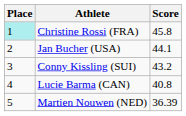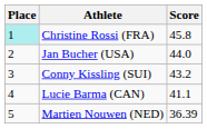 <table class="wikitable">
 <tr>
 <th>Place</th>
 <th>Athlete</th>
 <th>Score</th>
 </tr>
 <tr>
 <td style="background: paleturquoise;">1</td>
 <td> <a href='#'>Christine Rossi</a> (FRA)</td>
 <td>45.8</td>
 </tr>
 <tr>
 <td>2</td>
 <td> <a href='#'>Jan Bucher</a> (USA)</td>
-<td>44.1</td>
+<td>44.0</td>
 </tr>
 <tr>
 <td>3</td>
 <td> <a href='#'>Conny Kissling</a> (SUI)</td>
 <td>43.2</td>
 </tr>
 <tr>
 <td>4</td>
 <td> <a href='#'>Lucie Barma</a> (CAN)</td>
-<td>40.8</td>
+<td>41.1</td>
 </tr>
 <tr>
 <td>5</td>
 <td> <a href='#'>Martien Nouwen</a> (NED)</td>
 <td>36.39</td>
 </tr>
 </table>
